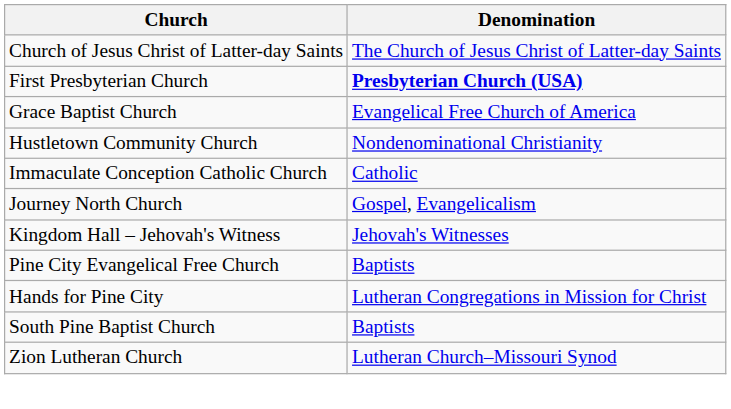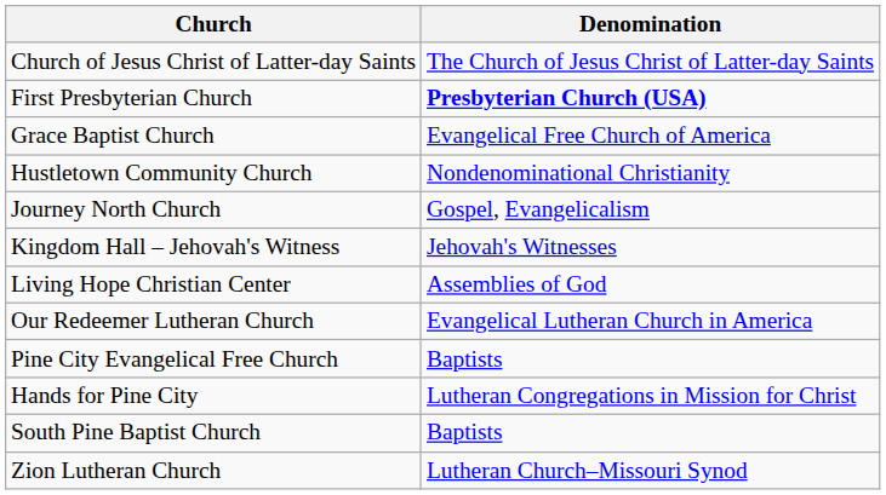 <table class="wikitable">
 <tr>
 <th>Church</th>
 <th>Denomination</th>
 </tr>
 <tr>
 <td>Church of Jesus Christ of Latter-day Saints</td>
 <td><a href='#'>The Church of Jesus Christ of Latter-day Saints</a></td>
 </tr>
 <tr>
 <td>First Presbyterian Church</td>
 <td><strong><a href='#'>Presbyterian Church (USA)</a></strong></td>
 </tr>
 <tr>
 <td>Grace Baptist Church</td>
 <td><a href='#'>Evangelical Free Church of America</a></td>
 </tr>
 <tr>
 <td>Hustletown Community Church</td>
 <td><a href='#'>Nondenominational Christianity</a></td>
 </tr>
 <tr>
-<td>Immaculate Conception Catholic Church</td>
-<td><a href='#'>Catholic</a></td>
-</tr>
-<tr>
 <td>Journey North Church</td>
 <td><a href='#'>Gospel</a>, <a href='#'>Evangelicalism</a></td>
 </tr>
 <tr>
 <td>Kingdom Hall – Jehovah's Witness</td>
 <td><a href='#'>Jehovah's Witnesses</a></td>
+</tr>
+<tr>
+<td>Living Hope Christian Center</td>
+<td><a href='#'>Assemblies of God</a></td>
+</tr>
+<tr>
+<td>Our Redeemer Lutheran Church</td>
+<td><a href='#'>Evangelical Lutheran Church in America</a></td>
 </tr>
 <tr>
 <td>Pine City Evangelical Free Church</td>
 <td><a href='#'>Baptists</a></td>
 </tr>
 <tr>
 <td>Hands for Pine City</td>
 <td><a href='#'>Lutheran Congregations in Mission for Christ</a></td>
 </tr>
 <tr>
 <td>South Pine Baptist Church</td>
 <td><a href='#'>Baptists</a></td>
 </tr>
 <tr>
 <td>Zion Lutheran Church</td>
 <td><a href='#'>Lutheran Church–Missouri Synod</a></td>
 </tr>
 </table>
